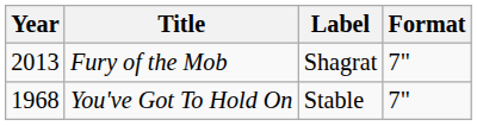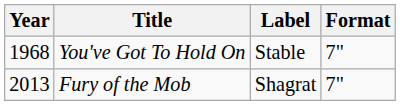 <table class="wikitable">
 <tr>
 <th>Year</th>
 <th>Title</th>
 <th>Label</th>
 <th>Format</th>
 </tr>
 <tr>
+<td>1968</td>
+<td><em>You've Got To Hold On</em></td>
+<td>Stable</td>
+<td>7"</td>
+</tr>
+<tr>
 <td>2013</td>
 <td><em>Fury of the Mob</em></td>
 <td>Shagrat</td>
 <td>7"</td>
 </tr>
-<tr>
-<td>1968</td>
-<td><em>You've Got To Hold On</em></td>
-<td>Stable</td>
-<td>7"</td>
-</tr>
 </table>
